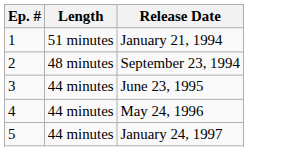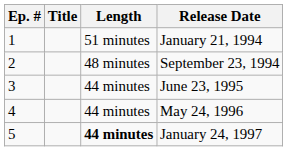 <table class="wikitable">
 <tr>
 <th>Ep. #</th>
+<th>Title</th>
 <th>Length</th>
 <th>Release Date</th>
 </tr>
 <tr>
 <td>1</td>
+<td></td>
 <td>51 minutes</td>
 <td>January 21, 1994</td>
 </tr>
 <tr>
 <td>2</td>
+<td></td>
 <td>48 minutes</td>
 <td>September 23, 1994</td>
 </tr>
 <tr>
 <td>3</td>
+<td></td>
 <td>44 minutes</td>
 <td>June 23, 1995</td>
 </tr>
 <tr>
 <td>4</td>
+<td></td>
 <td>44 minutes</td>
 <td>May 24, 1996</td>
 </tr>
 <tr>
 <td>5</td>
-<td>44 minutes</td>
+<td></td>
+<td><strong>44 minutes</strong></td>
 <td>January 24, 1997</td>
 </tr>
 </table>
